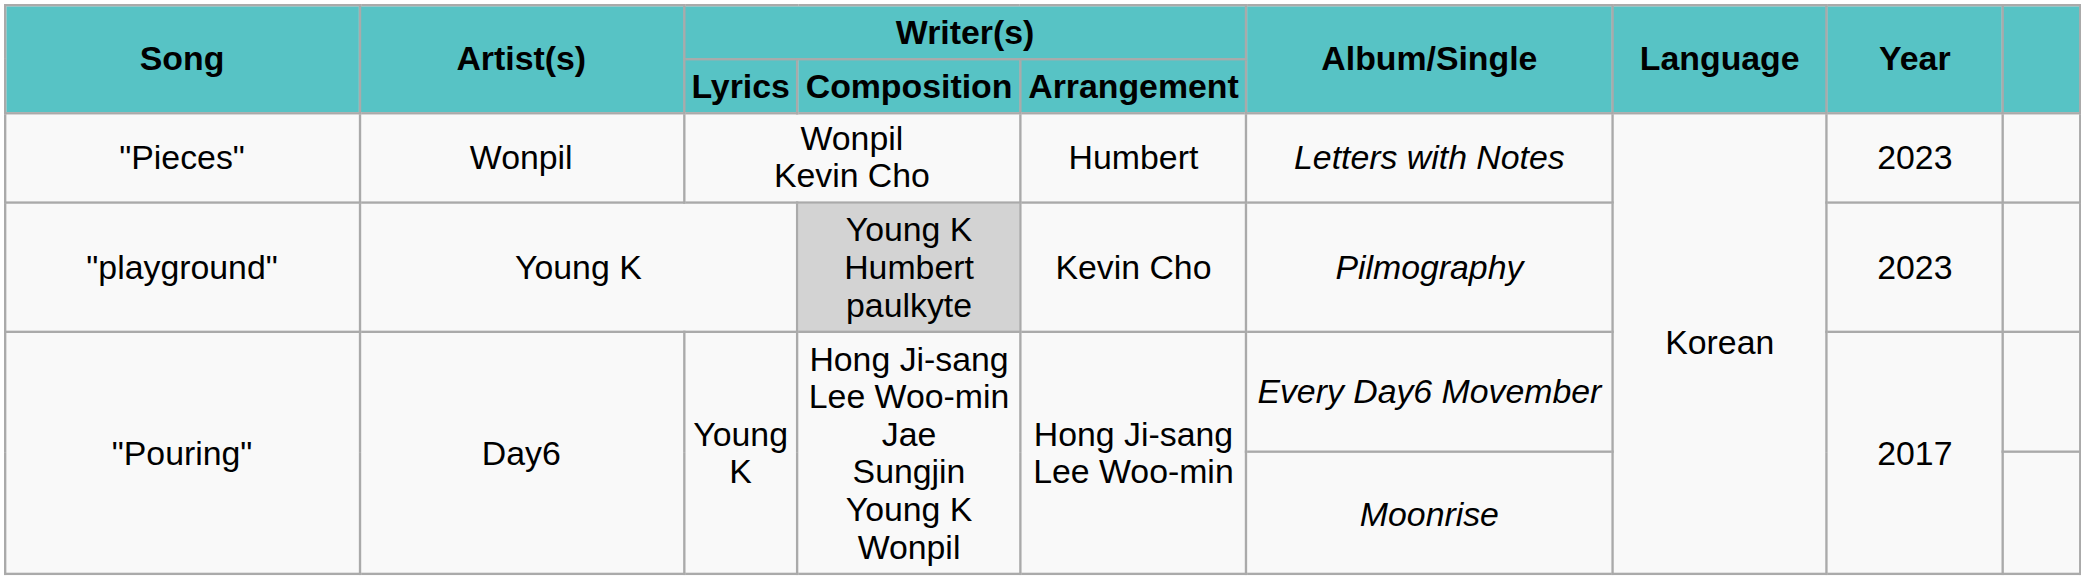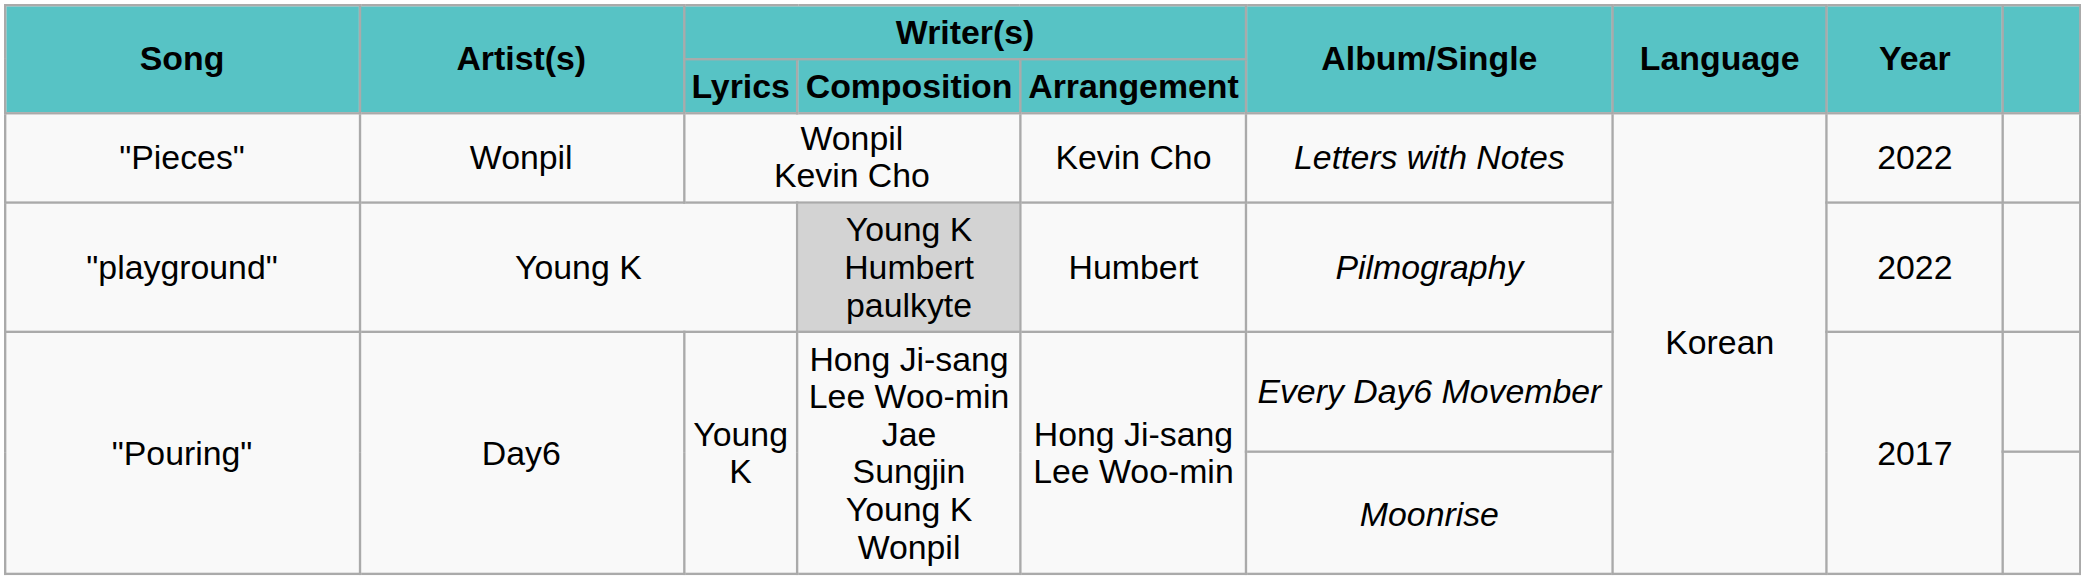 <table class="wikitable" style="margin:0.5em auto; clear:both; font-size:.9em; text-align:center; width:100%">
 <tr>
 <th rowspan=2 style="width:200px; background:#57c3c5;">Song</th>
 <th rowspan=2 style="width:200px; background:#57c3c5;">Artist(s)</th>
 <th colspan=3 style="width:700px; background:#57c3c5;">Writer(s)</th>
 <th rowspan=2 style="width:200px; background:#57c3c5;">Album/Single</th>
 <th rowspan=2 style="width:100px; background:#57c3c5;">Language</th>
 <th rowspan=2 style="width:100px; background:#57c3c5;">Year</th>
 <th rowspan=2 style="width:50px;  background:#57c3c5;"></th>
 </tr>
 <tr>
 <th style="background:#57c3c5">Lyrics</th>
 <th style="background:#57c3c5">Composition</th>
 <th style="background:#57c3c5">Arrangement</th>
 </tr>
 <tr>
 <td>"Pieces"<br></td>
 <td>Wonpil</td>
 <td colspan=2>Wonpil<br>Kevin Cho</td>
-<td>Humbert</td>
+<td>Kevin Cho</td>
 <td><em>Letters with Notes</em></td>
 <td rowspan=4>Korean</td>
-<td>2023</td>
+<td>2022</td>
 <td></td>
 </tr>
 <tr>
 <td>"playground"</td>
 <td colspan=2>Young K</td>
 <td style="background: lightgrey;">Young K<br>Humbert<br>paulkyte</td>
-<td>Kevin Cho</td>
+<td>Humbert</td>
 <td><em>Pilmography</em></td>
-<td>2023</td>
+<td>2022</td>
 <td></td>
 </tr>
 <tr>
 <td rowspan=2>"Pouring"<br></td>
 <td rowspan=2>Day6</td>
 <td rowspan=2>Young K</td>
 <td rowspan=2>Hong Ji-sang<br>Lee Woo-min<br>Jae<br>Sungjin<br>Young K<br>Wonpil</td>
 <td rowspan=2>Hong Ji-sang<br>Lee Woo-min</td>
 <td><em>Every Day6 Movember</em></td>
 <td rowspan=2>2017</td>
 <td></td>
 </tr>
 <tr>
 <td><em>Moonrise</em></td>
 <td></td>
 </tr>
 </table>
